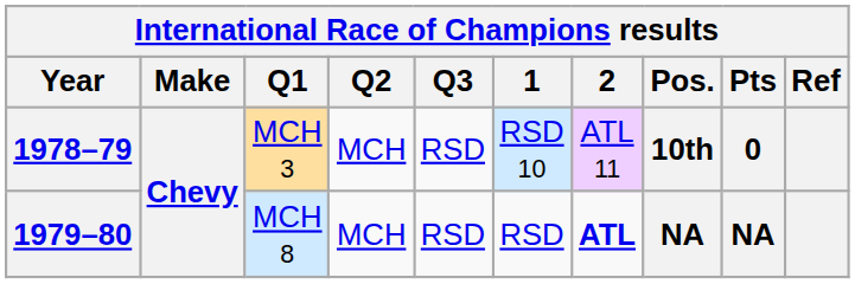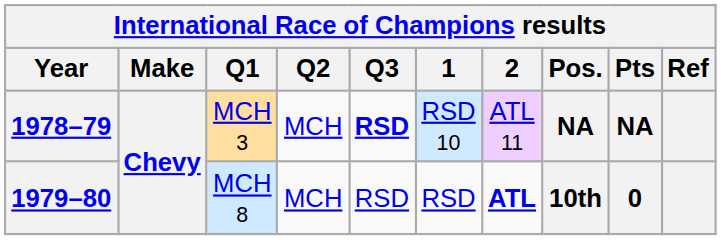 <table class="wikitable" style="text-align:center; font-size:75%">
 <tr>
 <th colspan=10><a href='#'>International Race of Champions</a> results</th>
 </tr>
 <tr>
 <th>Year</th>
 <th>Make</th>
 <th>Q1</th>
 <th>Q2</th>
 <th>Q3</th>
 <th>1</th>
 <th>2</th>
 <th>Pos.</th>
 <th>Pts</th>
 <th>Ref</th>
 </tr>
 <tr>
 <th><a href='#'>1978–79</a></th>
 <th rowspan=2><a href='#'>Chevy</a></th>
 <td style="background:#FFDF9F;"><a href='#'>MCH</a><br><small>3</small></td>
 <td><a href='#'>MCH</a></td>
-<td><a href='#'>RSD</a></td>
+<td><strong><a href='#'>RSD</a></strong></td>
 <td style="background:#CFEAFF;"><a href='#'>RSD</a><br><small>10</small></td>
 <td style="background:#EFCFFF;"><a href='#'>ATL</a><br><small>11</small></td>
-<th>10th</th>
-<th>0</th>
+<th>NA</th>
+<th>NA</th>
 <th></th>
 </tr>
 <tr>
 <th><a href='#'>1979–80</a></th>
 <td style="background:#CFEAFF;"><a href='#'>MCH</a><br><small>8</small></td>
 <td><a href='#'>MCH</a></td>
 <td><a href='#'>RSD</a></td>
 <td><a href='#'>RSD</a></td>
 <td><strong><a href='#'>ATL</a></strong></td>
-<th>NA</th>
-<th>NA</th>
+<th>10th</th>
+<th>0</th>
 <th></th>
 </tr>
 </table>
